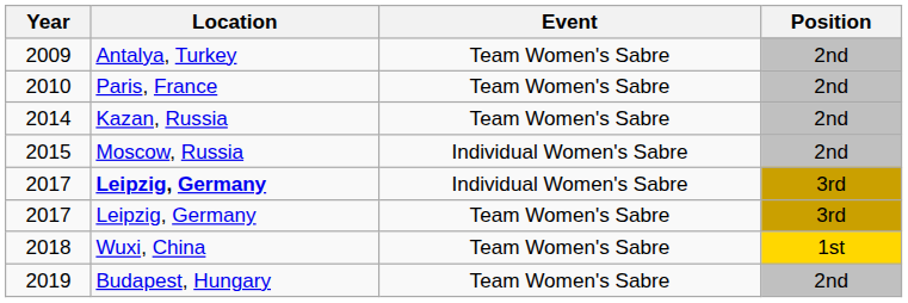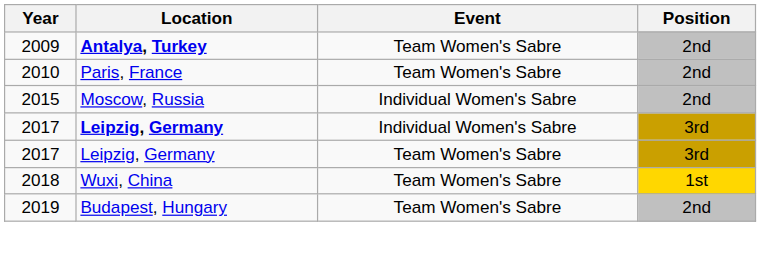 <table class="wikitable" width="50%" style="font-size:90%; text-align:center;">
 <tr>
 <th>Year</th>
 <th>Location</th>
 <th>Event</th>
 <th>Position</th>
 </tr>
 <tr>
 <td>2009</td>
-<td rowspan="1" align="left"> <a href='#'>Antalya</a>, <a href='#'>Turkey</a></td>
+<td rowspan="1" align="left"><strong> <a href='#'>Antalya</a>, <a href='#'>Turkey</a></strong></td>
 <td>Team Women's Sabre</td>
 <td bgcolor="silver">2nd</td>
 </tr>
 <tr>
 <td>2010</td>
 <td rowspan="1" align="left"> <a href='#'>Paris</a>, <a href='#'>France</a></td>
-<td>Team Women's Sabre</td>
-<td bgcolor="silver">2nd</td>
-</tr>
-<tr>
-<td rowspan="1">2014</td>
-<td rowspan="1" align="left"> <a href='#'>Kazan</a>, <a href='#'>Russia</a></td>
 <td>Team Women's Sabre</td>
 <td bgcolor="silver">2nd</td>
 </tr>
 <tr>
 <td>2015</td>
 <td rowspan="1" align="left"> <a href='#'>Moscow</a>, <a href='#'>Russia</a></td>
 <td>Individual Women's Sabre</td>
 <td bgcolor="silver">2nd</td>
 </tr>
 <tr>
 <td>2017</td>
 <td rowspan="1" align="left"><strong> <a href='#'>Leipzig</a>, <a href='#'>Germany</a></strong></td>
 <td>Individual Women's Sabre</td>
 <td bgcolor="caramel">3rd</td>
 </tr>
 <tr>
 <td rowspan="1">2017</td>
 <td rowspan="1" align="left"> <a href='#'>Leipzig</a>, <a href='#'>Germany</a></td>
 <td>Team Women's Sabre</td>
 <td bgcolor="caramel">3rd</td>
 </tr>
 <tr>
 <td>2018</td>
 <td rowspan="1" align="left"> <a href='#'>Wuxi</a>, <a href='#'>China</a></td>
 <td>Team Women's Sabre</td>
 <td bgcolor="gold">1st</td>
 </tr>
 <tr>
 <td>2019</td>
 <td rowspan="1" align="left"> <a href='#'>Budapest</a>, <a href='#'>Hungary</a></td>
 <td>Team Women's Sabre</td>
 <td bgcolor="silver">2nd</td>
 </tr>
 </table>
